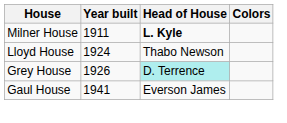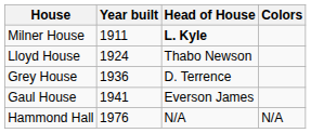 <table class="wikitable">
 <tr>
 <th>House</th>
 <th>Year built</th>
 <th>Head of House </th>
 <th>Colors</th>
 </tr>
 <tr>
 <td>Milner House</td>
 <td>1911</td>
 <td><strong>L. Kyle</strong></td>
 <td></td>
 </tr>
 <tr>
 <td>Lloyd House</td>
 <td>1924</td>
 <td>Thabo Newson</td>
 <td></td>
 </tr>
 <tr>
 <td>Grey House</td>
-<td>1926</td>
-<td style="background: paleturquoise;">D. Terrence</td>
+<td>1936</td>
+<td>D. Terrence</td>
 <td></td>
 </tr>
 <tr>
 <td>Gaul House</td>
 <td>1941</td>
 <td>Everson James</td>
 <td></td>
 </tr>
+<tr>
+<td>Hammond Hall</td>
+<td>1976</td>
+<td>N/A</td>
+<td>N/A</td>
+</tr>
 </table>
